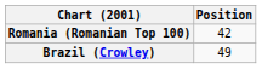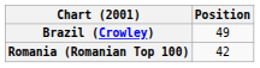 <table class="wikitable plainrowheaders" style="text-align:center;">
 <tr>
 <th scope="col">Chart (2001)</th>
 <th scope="col">Position</th>
 </tr>
 <tr>
+<th scope="row">Brazil (<a href='#'>Crowley</a>)</th>
+<td>49</td>
+</tr>
+<tr>
 <th scope="row">Romania (Romanian Top 100)</th>
 <td>42</td>
 </tr>
-<tr>
-<th scope="row">Brazil (<a href='#'>Crowley</a>)</th>
-<td>49</td>
-</tr>
 </table>
